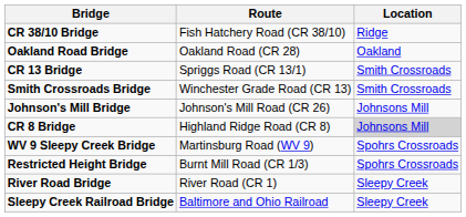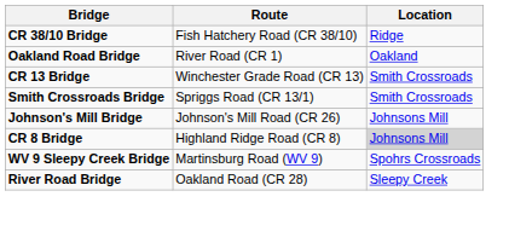 <table class = "wikitable">
 <tr>
 <th>Bridge</th>
 <th>Route</th>
 <th>Location</th>
 </tr>
 <tr>
 <td><strong>CR 38/10 Bridge</strong></td>
 <td>Fish Hatchery Road (CR 38/10)</td>
 <td><a href='#'>Ridge</a></td>
 </tr>
 <tr>
 <td><strong>Oakland Road Bridge</strong></td>
-<td>Oakland Road (CR 28)</td>
+<td>River Road (CR 1)</td>
 <td><a href='#'>Oakland</a></td>
 </tr>
 <tr>
 <td><strong>CR 13 Bridge</strong></td>
-<td>Spriggs Road (CR 13/1)</td>
+<td>Winchester Grade Road (CR 13)</td>
 <td><a href='#'>Smith Crossroads</a></td>
 </tr>
 <tr>
 <td><strong>Smith Crossroads Bridge</strong></td>
-<td>Winchester Grade Road (CR 13)</td>
+<td>Spriggs Road (CR 13/1)</td>
 <td><a href='#'>Smith Crossroads</a></td>
 </tr>
 <tr>
 <td><strong>Johnson's Mill Bridge</strong></td>
 <td>Johnson's Mill Road (CR 26)</td>
 <td><a href='#'>Johnsons Mill</a></td>
 </tr>
 <tr>
 <td><strong>CR 8 Bridge</strong></td>
 <td>Highland Ridge Road (CR 8)</td>
 <td style="background: lightgrey;"><a href='#'>Johnsons Mill</a></td>
 </tr>
 <tr>
 <td><strong>WV 9 Sleepy Creek Bridge</strong></td>
 <td>Martinsburg Road (<a href='#'>WV 9</a>)</td>
 <td><a href='#'>Spohrs Crossroads</a></td>
 </tr>
 <tr>
-<td><strong>Restricted Height Bridge</strong></td>
-<td>Burnt Mill Road (CR 1/3)</td>
-<td><a href='#'>Spohrs Crossroads</a></td>
-</tr>
-<tr>
 <td><strong>River Road Bridge</strong></td>
-<td>River Road (CR 1)</td>
-<td><a href='#'>Sleepy Creek</a></td>
-</tr>
-<tr>
-<td><strong>Sleepy Creek Railroad Bridge</strong></td>
-<td><a href='#'>Baltimore and Ohio Railroad</a></td>
+<td>Oakland Road (CR 28)</td>
 <td><a href='#'>Sleepy Creek</a></td>
 </tr>
 </table>
